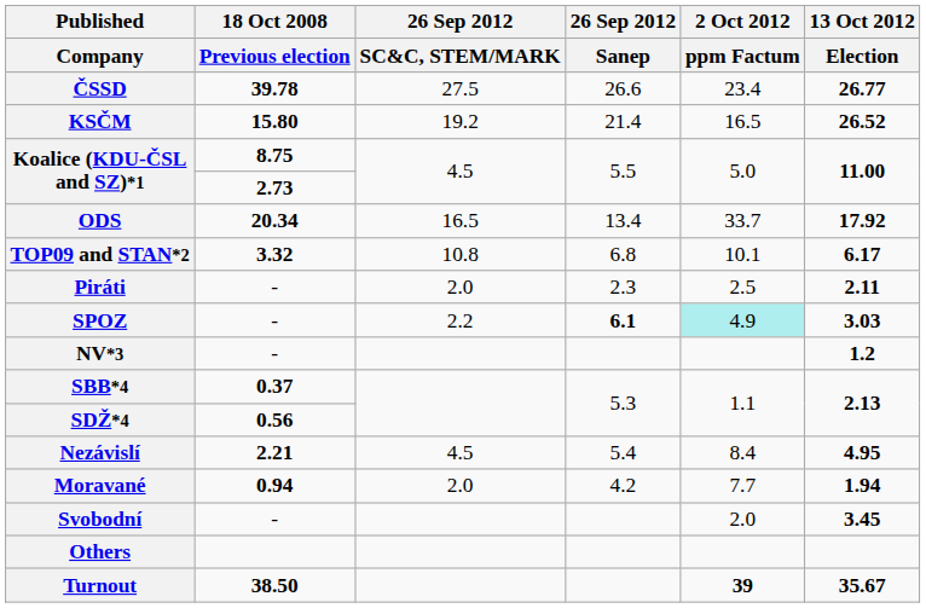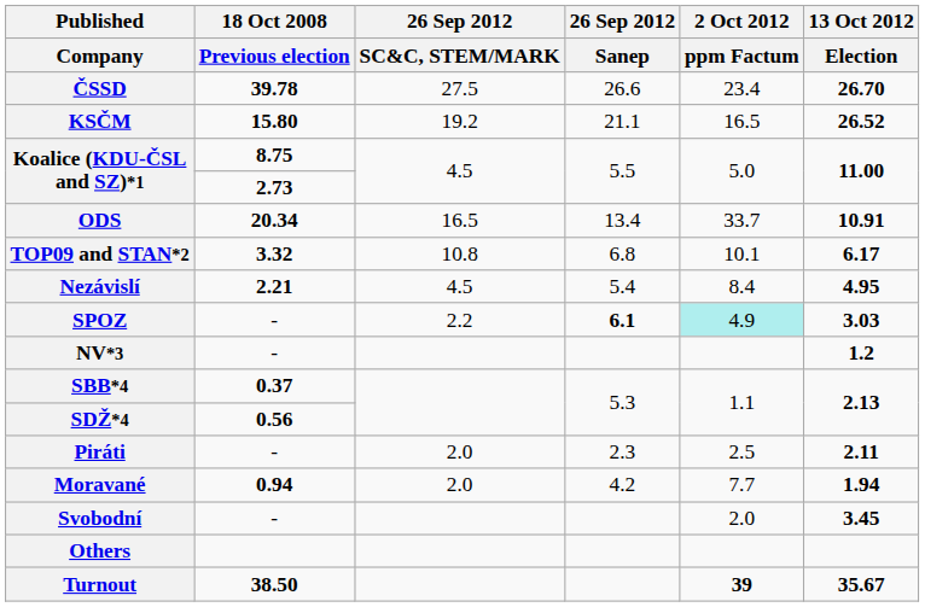 <table class="wikitable" style="text-align:center;">
 <tr>
 <th>Published</th>
 <th>18 Oct 2008 </th>
 <th>26 Sep 2012 </th>
 <th>26 Sep 2012 </th>
 <th>2 Oct 2012 </th>
 <th>13 Oct 2012 </th>
 </tr>
 <tr>
 <th>Company</th>
 <th><a href='#'>Previous election</a></th>
 <th>SC&C, STEM/MARK</th>
 <th>Sanep</th>
 <th>ppm Factum</th>
 <th>Election</th>
 </tr>
 <tr>
 <th><a href='#'>ČSSD</a></th>
 <td><strong>39.78</strong></td>
 <td>27.5</td>
 <td>26.6</td>
 <td>23.4</td>
-<td><strong>26.77</strong></td>
+<td><strong>26.70</strong></td>
 </tr>
 <tr>
 <th><a href='#'>KSČM</a></th>
 <td><strong>15.80</strong></td>
 <td>19.2</td>
-<td>21.4</td>
+<td>21.1</td>
 <td>16.5</td>
 <td><strong>26.52</strong></td>
 </tr>
 <tr>
 <th rowspan=2>Koalice (<a href='#'>KDU-ČSL</a><br>and <a href='#'>SZ</a>)<small>*1</small></th>
 <td><strong>8.75</strong></td>
 <td rowspan=2>4.5</td>
 <td rowspan=2>5.5</td>
 <td rowspan=2>5.0</td>
 <td rowspan=2><strong>11.00</strong></td>
 </tr>
 <tr>
 <td><strong>2.73</strong></td>
 </tr>
 <tr>
 <th><a href='#'>ODS</a></th>
 <td><strong>20.34</strong></td>
 <td>16.5</td>
 <td>13.4</td>
 <td>33.7</td>
-<td><strong>17.92</strong></td>
+<td><strong>10.91</strong></td>
 </tr>
 <tr>
 <th><a href='#'>TOP09</a> and <a href='#'>STAN</a><small>*2</small></th>
 <td><strong>3.32</strong></td>
 <td>10.8</td>
 <td>6.8</td>
 <td>10.1</td>
 <td><strong>6.17</strong></td>
 </tr>
 <tr>
-<th><a href='#'>Piráti</a></th>
-<td>-</td>
-<td>2.0</td>
-<td>2.3</td>
-<td>2.5</td>
-<td><strong>2.11</strong></td>
+<th><a href='#'>Nezávislí</a></th>
+<td><strong>2.21</strong></td>
+<td>4.5</td>
+<td>5.4</td>
+<td>8.4</td>
+<td><strong>4.95</strong></td>
 </tr>
 <tr>
 <th><a href='#'>SPOZ</a></th>
 <td>-</td>
 <td>2.2</td>
 <td><strong>6.1</strong></td>
 <td style="background: paleturquoise;">4.9</td>
 <td><strong>3.03</strong></td>
 </tr>
 <tr>
 <th>NV<small>*3</small></th>
 <td>-</td>
 <td></td>
 <td></td>
 <td></td>
 <td><strong>1.2</strong></td>
 </tr>
 <tr>
 <th><a href='#'>SBB</a><small>*4</small></th>
 <td><strong>0.37</strong></td>
 <td rowspan=2></td>
 <td rowspan=2>5.3</td>
 <td rowspan=2>1.1</td>
 <td rowspan=2><strong>2.13</strong></td>
 </tr>
 <tr>
 <th><a href='#'>SDŽ</a><small>*4</small></th>
 <td><strong>0.56</strong></td>
 </tr>
 <tr>
-<th><a href='#'>Nezávislí</a></th>
-<td><strong>2.21</strong></td>
-<td>4.5</td>
-<td>5.4</td>
-<td>8.4</td>
-<td><strong>4.95</strong></td>
+<th><a href='#'>Piráti</a></th>
+<td>-</td>
+<td>2.0</td>
+<td>2.3</td>
+<td>2.5</td>
+<td><strong>2.11</strong></td>
 </tr>
 <tr>
 <th><a href='#'>Moravané</a></th>
 <td><strong>0.94</strong></td>
 <td>2.0</td>
 <td>4.2</td>
 <td>7.7</td>
 <td><strong>1.94</strong></td>
 </tr>
 <tr>
 <th><a href='#'>Svobodní</a></th>
 <td>-</td>
 <td></td>
 <td></td>
 <td>2.0</td>
 <td><strong>3.45</strong></td>
 </tr>
 <tr>
 <th><a href='#'>Others</a></th>
 <td></td>
 <td></td>
 <td></td>
 <td></td>
 <td></td>
 </tr>
 <tr>
 <th><a href='#'>Turnout</a></th>
 <td><strong>38.50</strong></td>
 <td></td>
 <td></td>
 <td><strong>39</strong></td>
 <td><strong>35.67</strong></td>
 </tr>
 </table>
